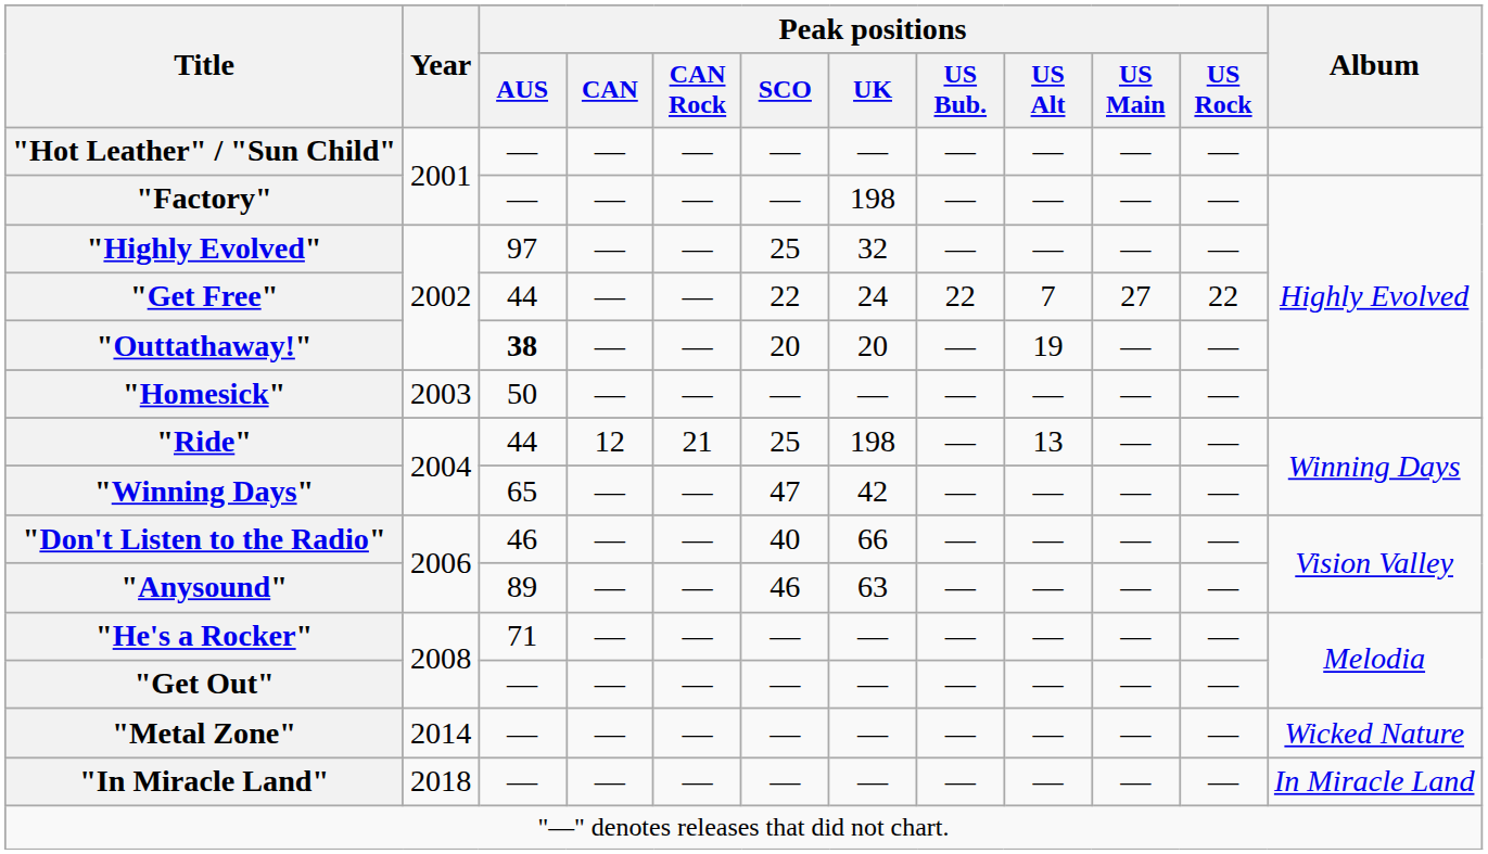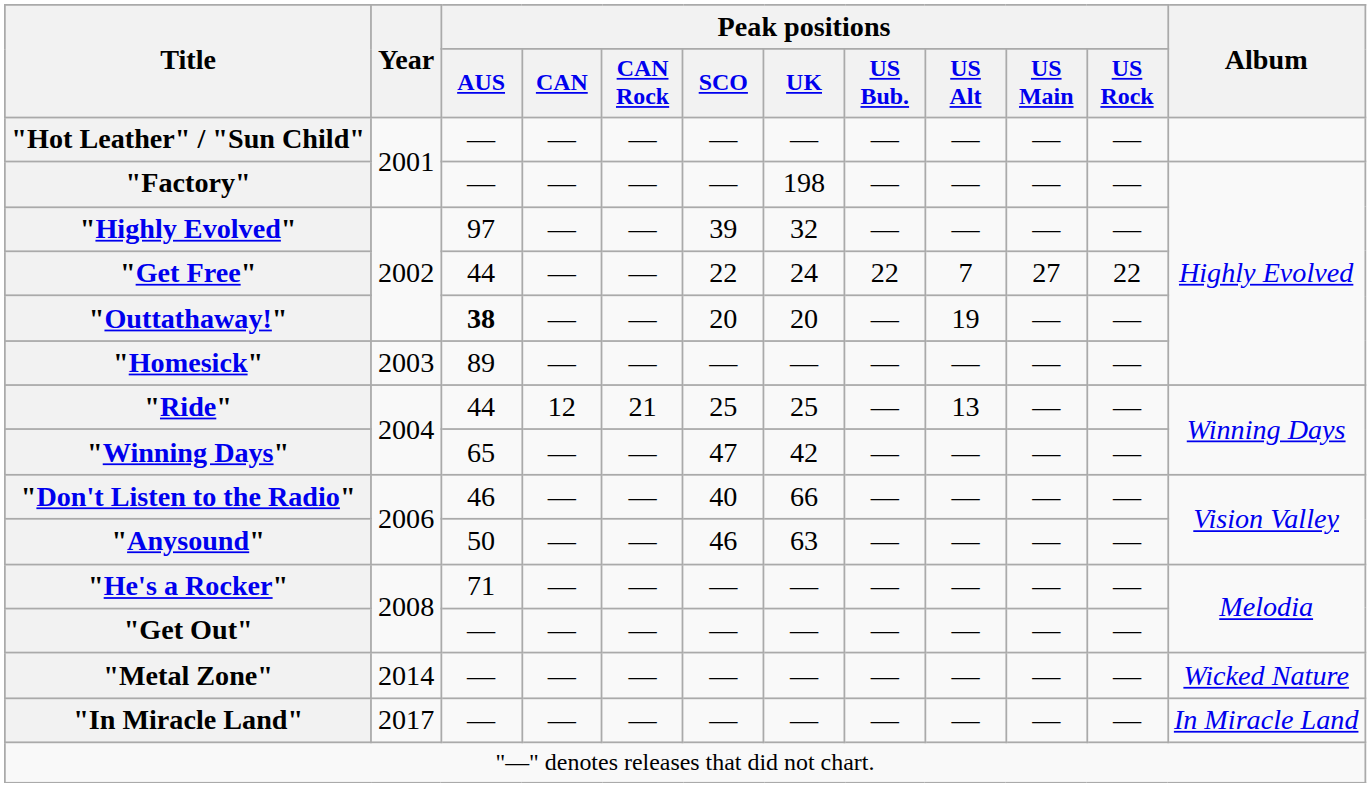 <table class="wikitable plainrowheaders" style="text-align:center;">
 <tr>
 <th scope="col" rowspan="2">Title</th>
 <th scope="col" rowspan="2">Year</th>
 <th scope="col" colspan="9">Peak positions</th>
 <th scope="col" rowspan="2">Album</th>
 </tr>
 <tr>
 <th scope="col" style="width:2.9em;font-size:85%;"><a href='#'>AUS</a><br></th>
 <th scope="col" style="width:2.9em;font-size:85%;"><a href='#'>CAN</a><br></th>
 <th scope="col" style="width:2.9em;font-size:85%;"><a href='#'>CAN<br>Rock</a><br></th>
 <th scope="col" style="width:2.9em;font-size:85%;"><a href='#'>SCO</a><br></th>
 <th scope="col" style="width:2.9em;font-size:85%;"><a href='#'>UK</a><br></th>
 <th scope="col" style="width:2.9em;font-size:85%;"><a href='#'>US<br>Bub.</a><br></th>
 <th scope="col" style="width:2.9em;font-size:85%;"><a href='#'>US<br>Alt</a><br></th>
 <th scope="col" style="width:2.9em;font-size:85%;"><a href='#'>US<br>Main</a><br></th>
 <th scope="col" style="width:2.9em;font-size:85%;"><a href='#'>US<br>Rock</a><br></th>
 </tr>
 <tr>
 <th scope="row">"Hot Leather" / "Sun Child"</th>
 <td rowspan="2">2001</td>
 <td>—</td>
 <td>—</td>
 <td>—</td>
 <td>—</td>
 <td>—</td>
 <td>—</td>
 <td>—</td>
 <td>—</td>
 <td>—</td>
 <td></td>
 </tr>
 <tr>
 <th scope="row">"Factory"</th>
 <td>—</td>
 <td>—</td>
 <td>—</td>
 <td>—</td>
 <td>198</td>
 <td>—</td>
 <td>—</td>
 <td>—</td>
 <td>—</td>
 <td rowspan="5"><em><a href='#'>Highly Evolved</a></em></td>
 </tr>
 <tr>
 <th scope="row">"<a href='#'>Highly Evolved</a>"</th>
 <td rowspan="3">2002</td>
 <td>97</td>
 <td>—</td>
 <td>—</td>
-<td>25</td>
+<td>39</td>
 <td>32</td>
 <td>—</td>
 <td>—</td>
 <td>—</td>
 <td>—</td>
 </tr>
 <tr>
 <th scope="row">"<a href='#'>Get Free</a>"</th>
 <td>44</td>
 <td>—</td>
 <td>—</td>
 <td>22</td>
 <td>24</td>
 <td>22</td>
 <td>7</td>
 <td>27</td>
 <td>22</td>
 </tr>
 <tr>
 <th scope="row">"<a href='#'>Outtathaway!</a>"</th>
 <td><strong>38</strong></td>
 <td>—</td>
 <td>—</td>
 <td>20</td>
 <td>20</td>
 <td>—</td>
 <td>19</td>
 <td>—</td>
 <td>—</td>
 </tr>
 <tr>
 <th scope="row">"<a href='#'>Homesick</a>"</th>
 <td>2003</td>
-<td>50</td>
+<td>89</td>
 <td>—</td>
 <td>—</td>
 <td>—</td>
 <td>—</td>
 <td>—</td>
 <td>—</td>
 <td>—</td>
 <td>—</td>
 </tr>
 <tr>
 <th scope="row">"<a href='#'>Ride</a>"</th>
 <td rowspan="2">2004</td>
 <td>44</td>
 <td>12</td>
 <td>21</td>
 <td>25</td>
-<td>198</td>
+<td>25</td>
 <td>—</td>
 <td>13</td>
 <td>—</td>
 <td>—</td>
 <td rowspan="2"><em><a href='#'>Winning Days</a></em></td>
 </tr>
 <tr>
 <th scope="row">"<a href='#'>Winning Days</a>"</th>
 <td>65</td>
 <td>—</td>
 <td>—</td>
 <td>47</td>
 <td>42</td>
 <td>—</td>
 <td>—</td>
 <td>—</td>
 <td>—</td>
 </tr>
 <tr>
 <th scope="row">"<a href='#'>Don't Listen to the Radio</a>"</th>
 <td rowspan="2">2006</td>
 <td>46</td>
 <td>—</td>
 <td>—</td>
 <td>40</td>
 <td>66</td>
 <td>—</td>
 <td>—</td>
 <td>—</td>
 <td>—</td>
 <td rowspan="2"><em><a href='#'>Vision Valley</a></em></td>
 </tr>
 <tr>
 <th scope="row">"<a href='#'>Anysound</a>"</th>
-<td>89</td>
+<td>50</td>
 <td>—</td>
 <td>—</td>
 <td>46</td>
 <td>63</td>
 <td>—</td>
 <td>—</td>
 <td>—</td>
 <td>—</td>
 </tr>
 <tr>
 <th scope="row">"<a href='#'>He's a Rocker</a>"</th>
 <td rowspan="2">2008</td>
 <td>71</td>
 <td>—</td>
 <td>—</td>
 <td>—</td>
 <td>—</td>
 <td>—</td>
 <td>—</td>
 <td>—</td>
 <td>—</td>
 <td rowspan="2"><em><a href='#'>Melodia</a></em></td>
 </tr>
 <tr>
 <th scope="row">"Get Out"</th>
 <td>—</td>
 <td>—</td>
 <td>—</td>
 <td>—</td>
 <td>—</td>
 <td>—</td>
 <td>—</td>
 <td>—</td>
 <td>—</td>
 </tr>
 <tr>
 <th scope="row">"Metal Zone"</th>
 <td>2014</td>
 <td>—</td>
 <td>—</td>
 <td>—</td>
 <td>—</td>
 <td>—</td>
 <td>—</td>
 <td>—</td>
 <td>—</td>
 <td>—</td>
 <td><em><a href='#'>Wicked Nature</a></em></td>
 </tr>
 <tr>
 <th scope="row">"In Miracle Land"</th>
-<td>2018</td>
+<td>2017</td>
 <td>—</td>
 <td>—</td>
 <td>—</td>
 <td>—</td>
 <td>—</td>
 <td>—</td>
 <td>—</td>
 <td>—</td>
 <td>—</td>
 <td><em><a href='#'>In Miracle Land</a></em></td>
 </tr>
 <tr>
 <td colspan="12" align="center" style="font-size: 85%">"—" denotes releases that did not chart.</td>
 </tr>
 </table>
